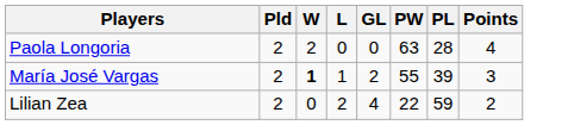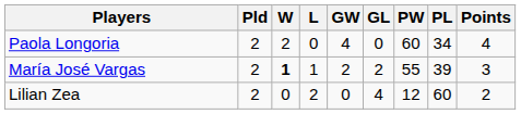 <table class=wikitable style="text-align:center">
 <tr>
 <th width=220>Players</th>
 <th width=20>Pld</th>
 <th width=20>W</th>
 <th width=20>L</th>
+<th width=20>GW</th>
 <th width=20>GL</th>
 <th width=20>PW</th>
 <th width=20>PL</th>
 <th width=50>Points</th>
 </tr>
 <tr>
 <td align=left> <a href='#'>Paola Longoria</a></td>
 <td>2</td>
 <td>2</td>
 <td>0</td>
+<td>4</td>
 <td>0</td>
-<td>63</td>
-<td>28</td>
+<td>60</td>
+<td>34</td>
 <td>4</td>
 </tr>
 <tr>
 <td align=left> <a href='#'>María José Vargas</a></td>
 <td>2</td>
 <td><strong>1</strong></td>
 <td>1</td>
+<td>2</td>
 <td>2</td>
 <td>55</td>
 <td>39</td>
 <td>3</td>
 </tr>
 <tr>
 <td align=left>  Lilian Zea</td>
 <td>2</td>
 <td>0</td>
 <td>2</td>
+<td>0</td>
 <td>4</td>
-<td>22</td>
-<td>59</td>
+<td>12</td>
+<td>60</td>
 <td>2</td>
 </tr>
 </table>
